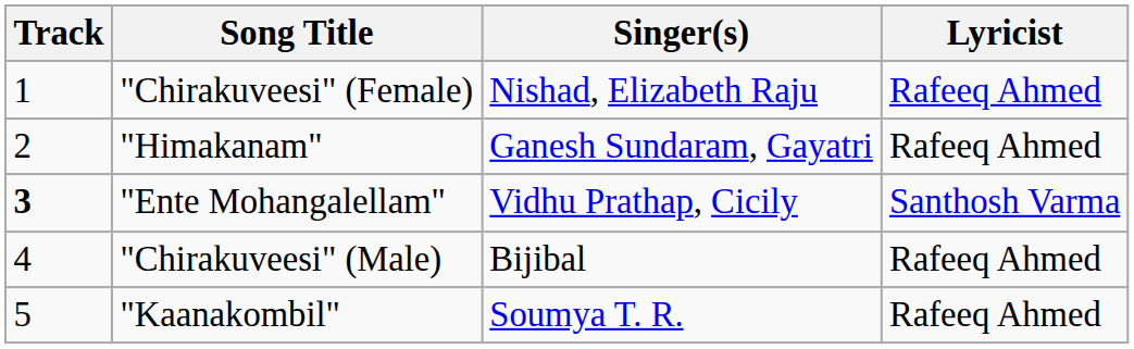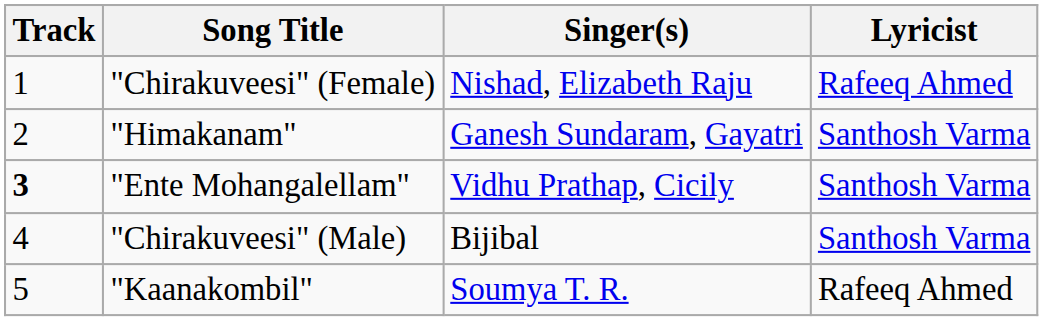 <table class="wikitable">
 <tr>
 <th>Track</th>
 <th>Song Title</th>
 <th>Singer(s)</th>
 <th>Lyricist</th>
 </tr>
 <tr>
 <td>1</td>
 <td>"Chirakuveesi" (Female)</td>
 <td><a href='#'>Nishad</a>, <a href='#'>Elizabeth Raju</a></td>
 <td><a href='#'>Rafeeq Ahmed</a></td>
 </tr>
 <tr>
 <td>2</td>
 <td>"Himakanam"</td>
 <td><a href='#'>Ganesh Sundaram</a>, <a href='#'>Gayatri</a></td>
-<td>Rafeeq Ahmed</td>
+<td><a href='#'>Santhosh Varma</a></td>
 </tr>
 <tr>
 <td><strong>3</strong></td>
 <td>"Ente Mohangalellam"</td>
 <td><a href='#'>Vidhu Prathap</a>, <a href='#'>Cicily</a></td>
 <td><a href='#'>Santhosh Varma</a></td>
 </tr>
 <tr>
 <td>4</td>
 <td>"Chirakuveesi" (Male)</td>
 <td>Bijibal</td>
-<td>Rafeeq Ahmed</td>
+<td><a href='#'>Santhosh Varma</a></td>
 </tr>
 <tr>
 <td>5</td>
 <td>"Kaanakombil"</td>
 <td><a href='#'>Soumya T. R.</a></td>
 <td>Rafeeq Ahmed</td>
 </tr>
 </table>
